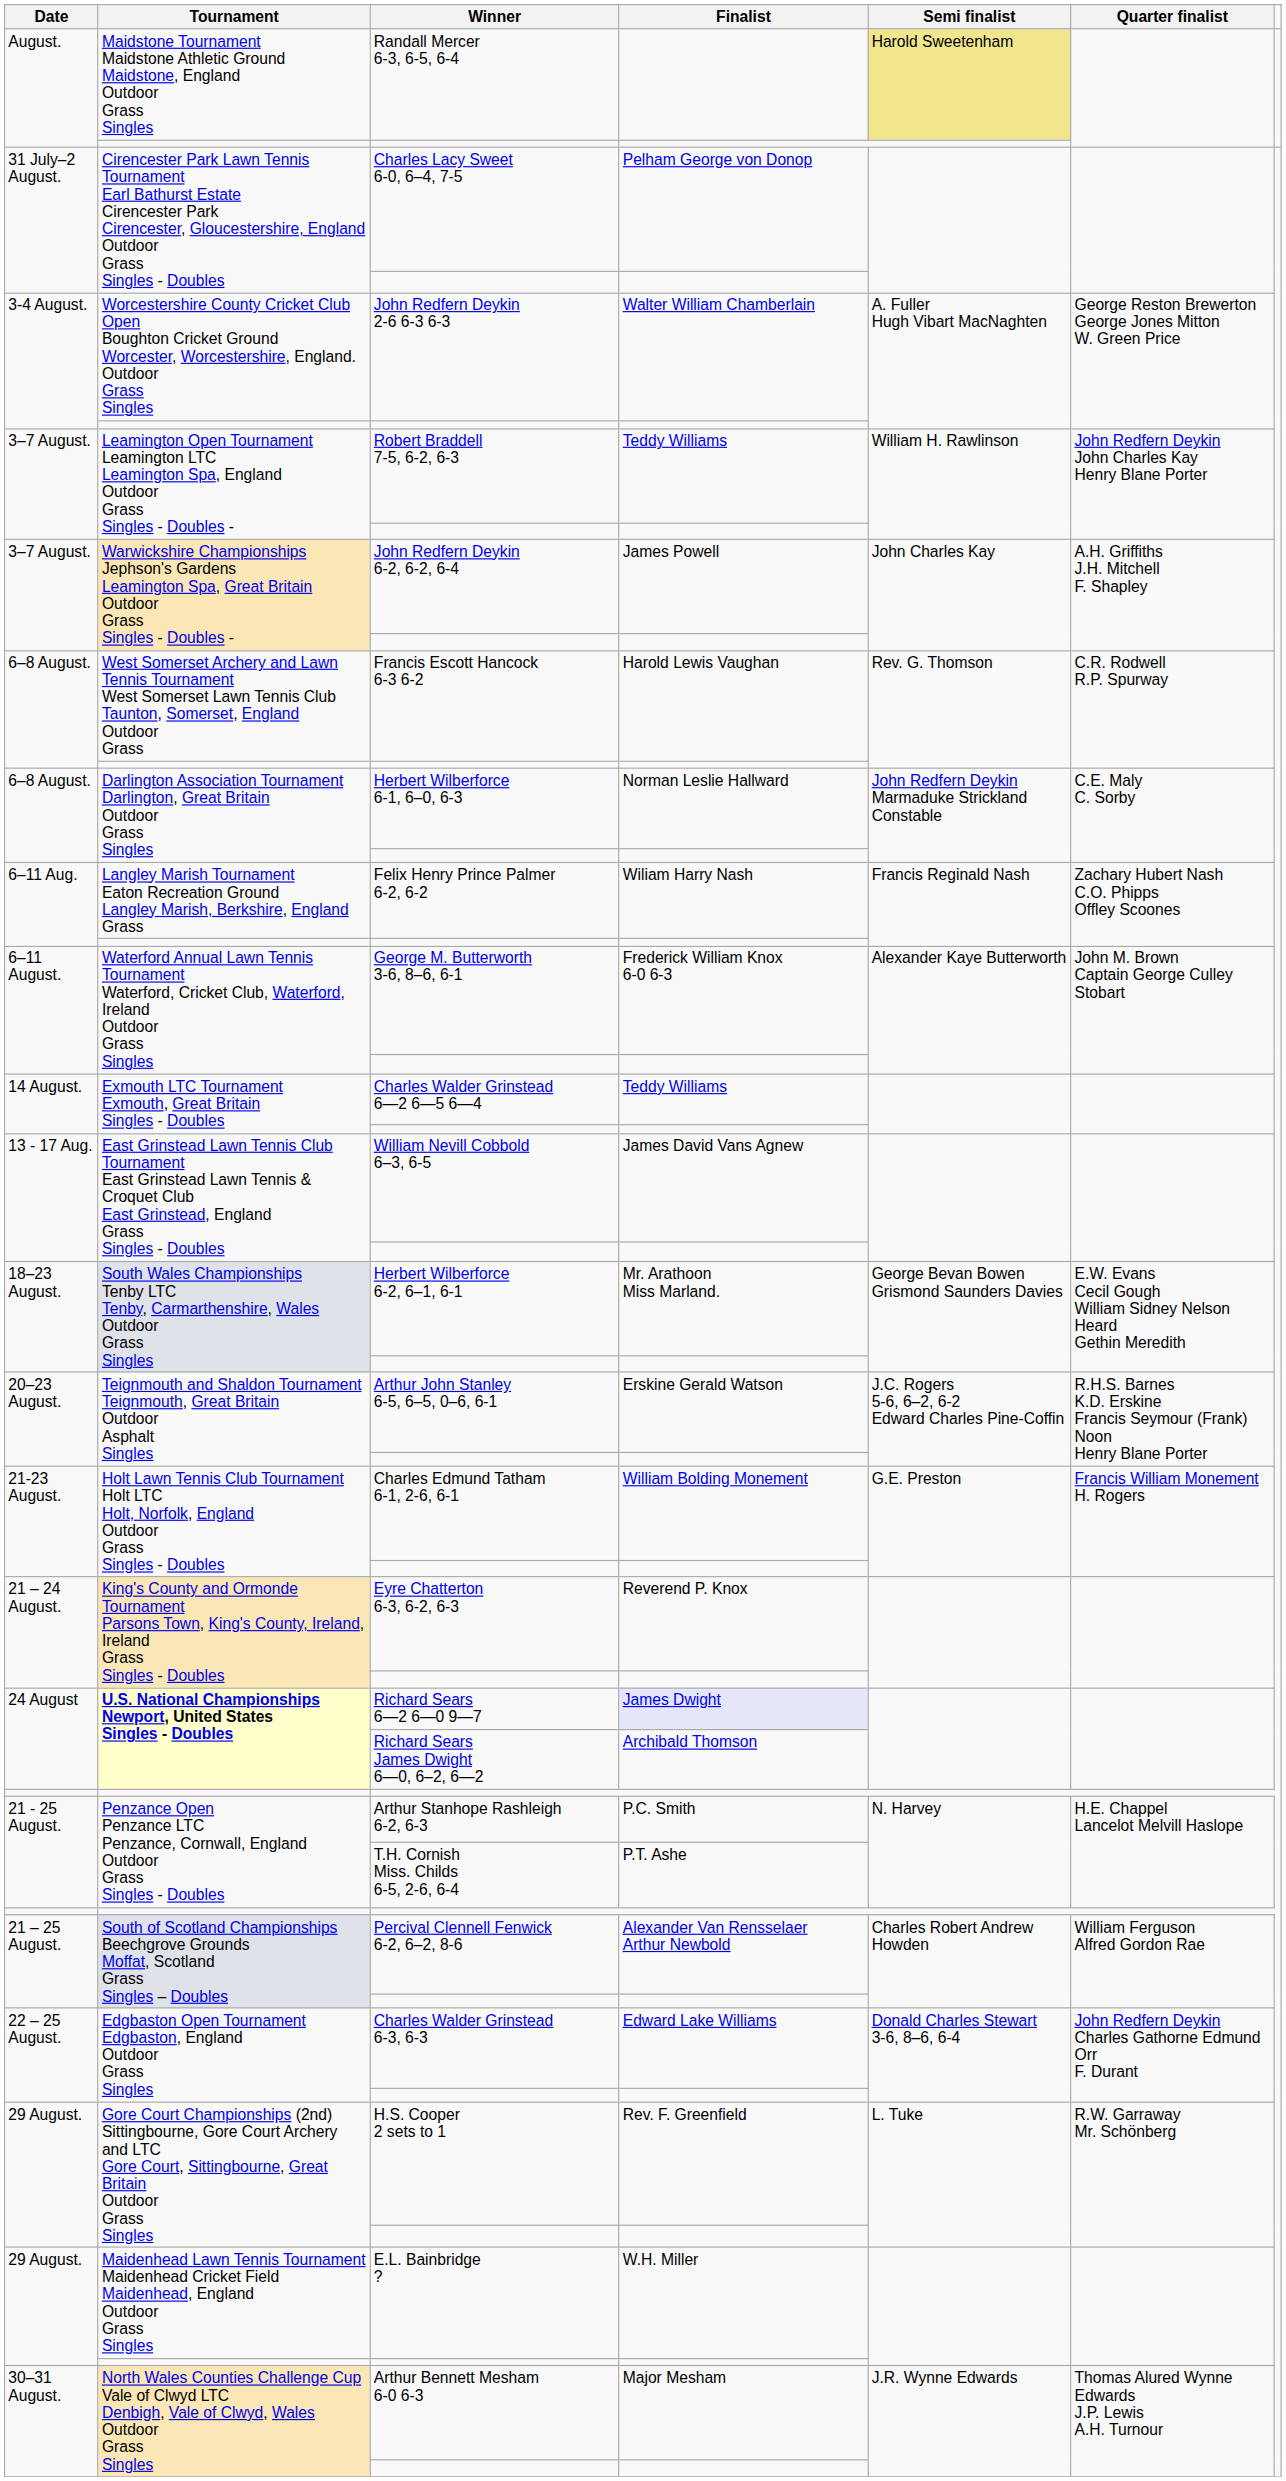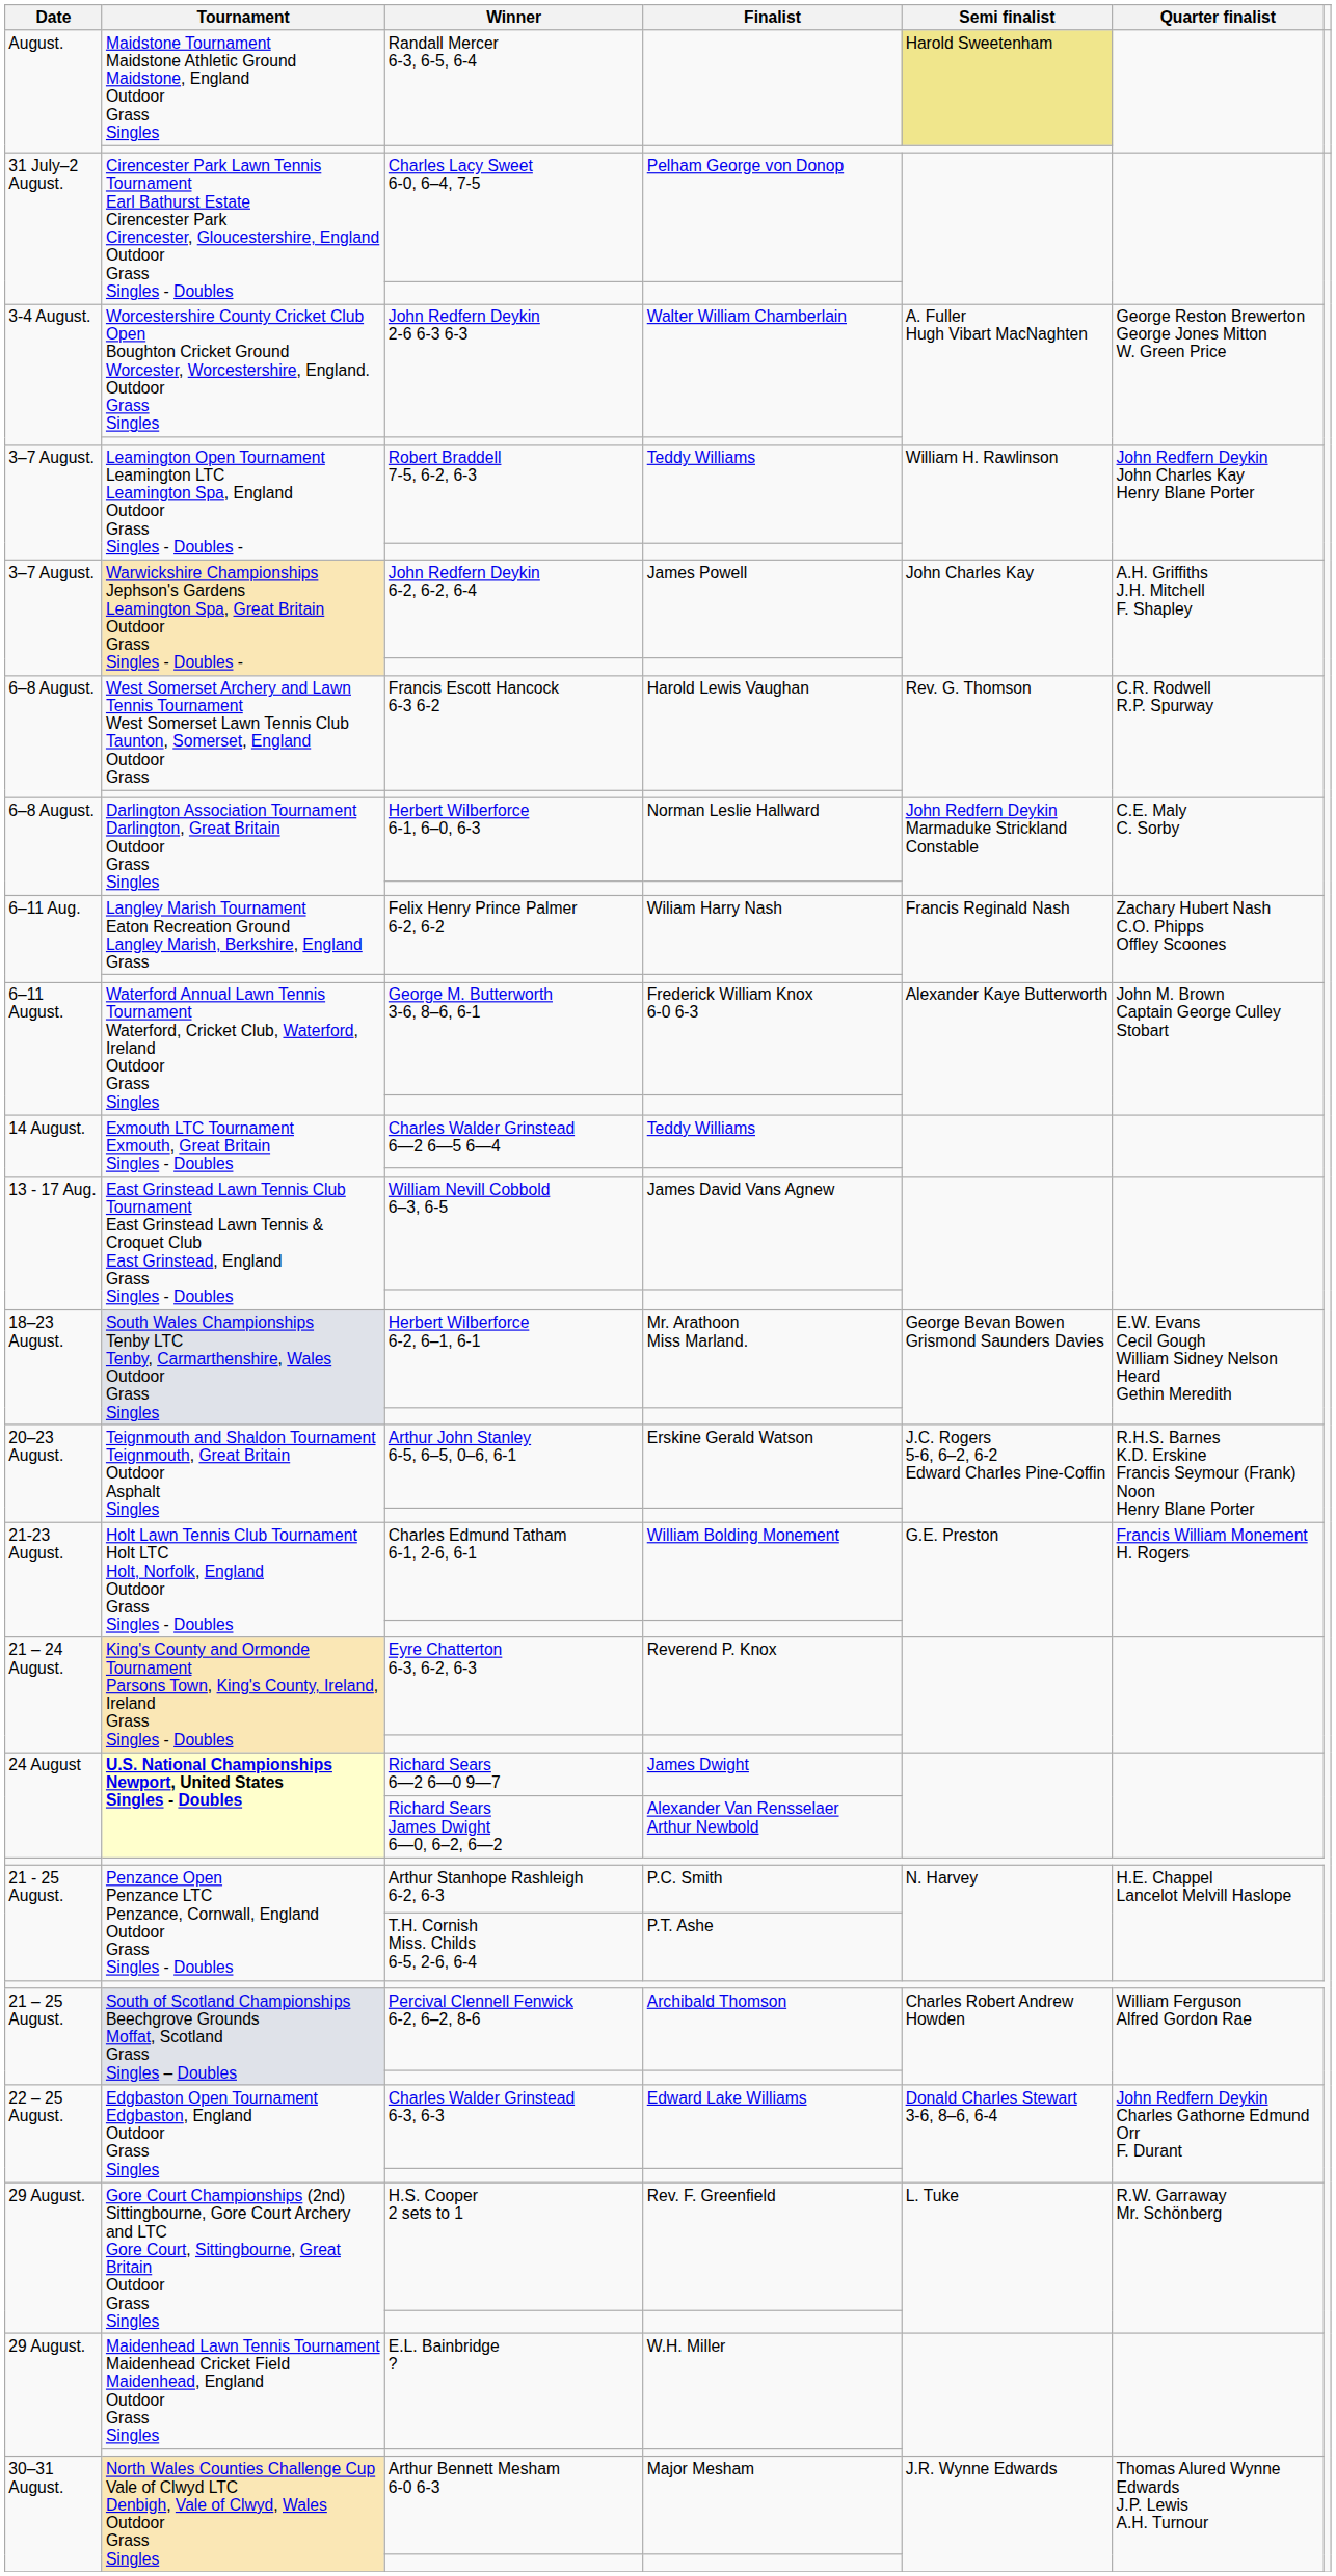 <table class="wikitable" style="font-size:85%;">
 <tr>
 <th width="75">Date</th>
 <th width="230">Tournament</th>
 <th width="210">Winner</th>
 <th width="210">Finalist</th>
 <th width="170">Semi finalist</th>
 <th width="170">Quarter finalist</th>
 </tr>
 <tr valign=top>
 <td rowspan=2>August.</td>
 <td><a href='#'>Maidstone Tournament</a> <br>Maidstone Athletic Ground<br><a href='#'>Maidstone</a>, England<br>Outdoor<br>Grass<br><a href='#'>Singles</a></td>
 <td> Randall Mercer<br>6-3, 6-5, 6-4</td>
 <td></td>
 <td style="background: khaki;"> Harold Sweetenham</td>
 <td rowspan=2></td>
 <td rowspan=2></td>
 </tr>
 <tr valign=top>
 <td></td>
 <td></td>
 </tr>
 <tr valign=top>
 <td rowspan=2>31 July–2 August.</td>
 <td rowspan=2><a href='#'>Cirencester Park Lawn Tennis Tournament</a><br><a href='#'>Earl Bathurst Estate</a><br>Cirencester Park<br><a href='#'>Cirencester</a>, <a href='#'>Gloucestershire, England</a><br>Outdoor<br>Grass<br><a href='#'>Singles</a> - <a href='#'>Doubles</a></td>
 <td> <a href='#'>Charles Lacy Sweet</a><br>6-0, 6–4, 7-5</td>
 <td> <a href='#'>Pelham George von Donop</a></td>
 <td rowspan=2></td>
 <td rowspan=2></td>
 </tr>
 <tr valign=top>
 <td></td>
 <td></td>
 </tr>
 <tr valign=top>
 <td rowspan=2>3-4 August.</td>
 <td><a href='#'>Worcestershire County Cricket Club Open</a> <br>Boughton Cricket Ground<br><a href='#'>Worcester</a>, <a href='#'>Worcestershire</a>, England.<br>Outdoor<br><a href='#'>Grass</a><br><a href='#'>Singles</a></td>
 <td> <a href='#'>John Redfern Deykin</a><br>2-6 6-3 6-3</td>
 <td> <a href='#'>Walter William Chamberlain</a></td>
 <td rowspan=2> A. Fuller <br> Hugh Vibart MacNaghten</td>
 <td rowspan=2> George Reston Brewerton <br> George Jones Mitton <br> W. Green Price</td>
 </tr>
 <tr valign=top>
 <td></td>
 <td></td>
 </tr>
 <tr valign=top>
 <td rowspan=2>3–7 August.</td>
 <td rowspan=2><a href='#'>Leamington Open Tournament</a> <br>Leamington LTC <br><a href='#'>Leamington Spa</a>, England<br>Outdoor<br>Grass<br><a href='#'>Singles</a> - <a href='#'>Doubles</a> -</td>
 <td> <a href='#'>Robert Braddell</a> <br>7-5, 6-2, 6-3</td>
 <td> <a href='#'>Teddy Williams</a> <br></td>
 <td rowspan=2> William H. Rawlinson</td>
 <td rowspan=2> <a href='#'>John Redfern Deykin</a> <br> John Charles Kay <br> Henry Blane Porter</td>
 </tr>
 <tr valign=top>
 <td></td>
 <td></td>
 </tr>
 <tr valign=top>
 <td rowspan=2>3–7 August.</td>
 <td style="background:#fae7b5" rowspan=2><a href='#'>Warwickshire Championships</a> <br>Jephson's Gardens<br><a href='#'>Leamington Spa</a>, <a href='#'>Great Britain</a><br>Outdoor<br>Grass<br><a href='#'>Singles</a> - <a href='#'>Doubles</a> -</td>
 <td> <a href='#'>John Redfern Deykin</a> <br> 6-2, 6-2, 6-4</td>
 <td>James Powell <br></td>
 <td rowspan=2> John Charles Kay</td>
 <td rowspan=2> A.H. Griffiths <br> J.H. Mitchell <br> F. Shapley</td>
 </tr>
 <tr valign=top>
 <td></td>
 <td></td>
 </tr>
 <tr valign=top>
 <td rowspan=2>6–8 August.</td>
 <td><a href='#'>West Somerset Archery and Lawn Tennis Tournament</a> <br>West Somerset Lawn Tennis Club<br><a href='#'>Taunton</a>, <a href='#'>Somerset</a>, <a href='#'>England</a><br>Outdoor<br>Grass</td>
 <td>  Francis Escott Hancock<br>6-3 6-2</td>
 <td> Harold Lewis Vaughan</td>
 <td rowspan=2> Rev. G. Thomson</td>
 <td rowspan=2> C.R. Rodwell<br> R.P. Spurway</td>
 </tr>
 <tr valign=top>
 <td></td>
 <td></td>
 </tr>
 <tr valign=top>
 <td rowspan=2>6–8 August.</td>
 <td rowspan=2><a href='#'>Darlington Association Tournament</a> <br> <a href='#'>Darlington</a>, <a href='#'>Great Britain</a><br>Outdoor<br>Grass<br><a href='#'>Singles</a></td>
 <td> <a href='#'>Herbert Wilberforce</a><br>6-1, 6–0, 6-3</td>
 <td> Norman Leslie Hallward<br></td>
 <td rowspan=2> <a href='#'>John Redfern Deykin</a> <br>  Marmaduke Strickland Constable</td>
 <td rowspan=2> C.E. Maly<br>  C. Sorby</td>
 </tr>
 <tr valign=top>
 <td></td>
 <td></td>
 </tr>
 <tr valign=top>
 <td rowspan=2>6–11 Aug.</td>
 <td><a href='#'>Langley Marish Tournament</a><br>Eaton Recreation Ground<br> <a href='#'>Langley Marish, Berkshire</a>, <a href='#'>England</a><br>Grass<br></td>
 <td> Felix Henry Prince Palmer<br>6-2, 6-2</td>
 <td> Wiliam Harry Nash</td>
 <td rowspan=2> Francis Reginald Nash</td>
 <td rowspan=2> Zachary Hubert Nash<br> C.O. Phipps<br> Offley Scoones</td>
 </tr>
 <tr valign=top>
 <td></td>
 <td></td>
 </tr>
 <tr valign=top>
 <td rowspan=2>6–11 August.</td>
 <td rowspan=2><a href='#'>Waterford Annual Lawn Tennis Tournament</a><br> Waterford, Cricket Club, <a href='#'>Waterford</a>, Ireland<br>Outdoor<br>Grass<br><a href='#'>Singles</a></td>
 <td> <a href='#'>George M. Butterworth</a><br>3-6, 8–6, 6-1</td>
 <td> Frederick William Knox<br>6-0 6-3</td>
 <td rowspan=2> Alexander Kaye Butterworth</td>
 <td rowspan=2> John M. Brown<br>  Captain George Culley Stobart</td>
 </tr>
 <tr valign=top>
 <td></td>
 <td></td>
 </tr>
 <tr valign=top>
 <td rowspan=2>14 August.</td>
 <td rowspan=2><a href='#'>Exmouth LTC Tournament</a><br><a href='#'>Exmouth</a>, <a href='#'>Great Britain</a><br><a href='#'>Singles</a> - <a href='#'>Doubles</a></td>
 <td> <a href='#'>Charles Walder Grinstead</a><br>6—2 6—5 6—4</td>
 <td> <a href='#'>Teddy Williams</a></td>
 <td rowspan=2></td>
 <td rowspan=2></td>
 </tr>
 <tr valign=top>
 <td></td>
 <td></td>
 </tr>
 <tr valign=top>
 <td rowspan=2>13 - 17 Aug.</td>
 <td rowspan=2><a href='#'>East Grinstead Lawn Tennis Club Tournament</a> <br>East Grinstead Lawn Tennis & Croquet Club<br><a href='#'>East Grinstead</a>, England<br>Grass <br><a href='#'>Singles</a> - <a href='#'>Doubles</a></td>
 <td> <a href='#'>William Nevill Cobbold</a> <br> 6–3, 6-5</td>
 <td> James David Vans Agnew</td>
 <td rowspan=2></td>
 <td rowspan=2></td>
 </tr>
 <tr valign=top>
 <td></td>
 <td></td>
 </tr>
 <tr valign=top>
 <td rowspan=2>18–23 August.</td>
 <td style="background:#dfe2e9" rowspan=2><a href='#'>South Wales Championships</a> <br>Tenby LTC<br><a href='#'>Tenby</a>, <a href='#'>Carmarthenshire</a>, <a href='#'>Wales</a><br>Outdoor<br>Grass<br><a href='#'>Singles</a></td>
 <td> <a href='#'>Herbert Wilberforce</a><br>6-2, 6–1, 6-1</td>
 <td> Mr.  Arathoon<br> Miss Marland.</td>
 <td rowspan=2> George Bevan Bowen<br> Grismond Saunders Davies</td>
 <td rowspan=2> E.W. Evans<br> Cecil Gough<br> William Sidney Nelson Heard<br> Gethin Meredith<br></td>
 </tr>
 <tr valign=top>
 <td></td>
 <td></td>
 </tr>
 <tr valign=top>
 <td rowspan=2>20–23 August.</td>
 <td rowspan=2><a href='#'>Teignmouth and Shaldon Tournament</a> <br> <a href='#'>Teignmouth</a>, <a href='#'>Great Britain</a><br>Outdoor<br>Asphalt<br><a href='#'>Singles</a></td>
 <td>  <a href='#'>Arthur John Stanley</a><br>6-5, 6–5, 0–6, 6-1</td>
 <td> Erskine Gerald Watson<br></td>
 <td rowspan=2> J.C. Rogers  <br>5-6, 6–2, 6-2<br>  Edward Charles Pine-Coffin</td>
 <td rowspan=2> R.H.S. Barnes<br>  K.D. Erskine<br>  Francis Seymour (Frank) Noon<br>  Henry Blane Porter</td>
 </tr>
 <tr valign=top>
 <td></td>
 <td></td>
 </tr>
 <tr valign=top>
 <td rowspan=2>21-23 August.</td>
 <td rowspan=2><a href='#'>Holt Lawn Tennis Club Tournament</a><br>Holt LTC<br><a href='#'>Holt, Norfolk</a>, <a href='#'>England</a><br>Outdoor<br>Grass<br><a href='#'>Singles</a> - <a href='#'>Doubles</a></td>
 <td> Charles Edmund Tatham<br>6-1, 2-6, 6-1</td>
 <td>  <a href='#'>William Bolding Monement</a></td>
 <td rowspan=2>  G.E. Preston</td>
 <td rowspan=2>  <a href='#'>Francis William Monement</a> <br>  H. Rogers</td>
 </tr>
 <tr valign=top>
 <td></td>
 <td></td>
 </tr>
 <tr valign=top>
 <td rowspan=2>21 – 24 August.</td>
 <td style="background:#fae7b5" rowspan=2><a href='#'>King's County and Ormonde Tournament</a><br><a href='#'>Parsons Town</a>, <a href='#'>King's County, Ireland</a>, Ireland<br>Grass<br><a href='#'>Singles</a> - <a href='#'>Doubles</a></td>
 <td> <a href='#'>Eyre Chatterton</a><br>6-3, 6-2, 6-3</td>
 <td> Reverend P. Knox</td>
 <td rowspan=2></td>
 <td rowspan=2></td>
 </tr>
 <tr valign=top>
 <td></td>
 <td></td>
 </tr>
 <tr valign=top>
 <td rowspan=2>24 August</td>
 <td style="background:#ffc;" rowspan=2><strong><a href='#'>U.S. National Championships</a><br><a href='#'>Newport</a>, United States<br><a href='#'>Singles</a> - <a href='#'>Doubles</a></strong></td>
 <td> <a href='#'>Richard Sears</a> <br>6—2 6—0 9—7</td>
-<td style="background: lavender;"> <a href='#'>James Dwight</a></td>
+<td> <a href='#'>James Dwight</a></td>
 <td rowspan=2></td>
 <td rowspan=2></td>
 </tr>
 <tr valign=top>
 <td> <a href='#'>Richard Sears</a><br> <a href='#'>James Dwight</a><br>6—0, 6–2, 6—2</td>
-<td> <a href='#'>Archibald Thomson</a></td>
+<td> <a href='#'>Alexander Van Rensselaer</a><br> <a href='#'>Arthur Newbold</a></td>
 </tr>
 <tr valign=top>
 <td></td>
 <td></td>
 </tr>
 <tr valign=top>
 <td rowspan=2>21 - 25 August.</td>
 <td rowspan=2><a href='#'>Penzance Open</a><br>Penzance LTC<br>Penzance, Cornwall, England<br>Outdoor<br>Grass<br><a href='#'>Singles</a> - <a href='#'>Doubles</a></td>
 <td> Arthur Stanhope Rashleigh<br>6-2, 6-3</td>
 <td> P.C. Smith</td>
 <td rowspan=2> N. Harvey <br></td>
 <td rowspan=2> H.E. Chappel <br> Lancelot Melvill Haslope</td>
 </tr>
 <tr valign=top>
 <td> T.H. Cornish<br> Miss. Childs<br>6-5, 2-6, 6-4</td>
 <td>  P.T. Ashe</td>
 </tr>
 <tr valign=top>
 <td></td>
 <td></td>
 </tr>
 <tr valign=top>
 <td rowspan=2>21 – 25 August.</td>
 <td style="background:#dfe2e9" rowspan=2><a href='#'>South of Scotland Championships</a><br>Beechgrove Grounds<br><a href='#'>Moffat</a>, Scotland<br>Grass<br><a href='#'>Singles</a> – <a href='#'>Doubles</a></td>
 <td> <a href='#'>Percival Clennell Fenwick</a><br>6-2, 6–2, 8-6</td>
-<td> <a href='#'>Alexander Van Rensselaer</a><br> <a href='#'>Arthur Newbold</a></td>
+<td> <a href='#'>Archibald Thomson</a></td>
 <td rowspan=2> Charles Robert Andrew Howden</td>
 <td rowspan=2> William Ferguson<br>   Alfred Gordon Rae <br></td>
 </tr>
 <tr valign=top>
 <td></td>
 <td></td>
 </tr>
 <tr valign=top>
 <td rowspan=2>22 – 25 August.</td>
 <td rowspan=2><a href='#'>Edgbaston Open Tournament</a><br> <a href='#'>Edgbaston</a>, England<br>Outdoor<br> Grass<br><a href='#'>Singles</a></td>
 <td> <a href='#'>Charles Walder Grinstead</a> <br>6-3, 6-3</td>
 <td> <a href='#'>Edward Lake Williams</a></td>
 <td rowspan=2> <a href='#'>Donald Charles Stewart</a><br>3-6, 8–6, 6-4<br></td>
 <td rowspan=2> <a href='#'>John Redfern Deykin</a><br> Charles Gathorne Edmund Orr <br> F. Durant</td>
 </tr>
 <tr valign=top>
 <td></td>
 <td></td>
 </tr>
 <tr valign=top>
 <td rowspan=2>29 August.</td>
 <td rowspan=2><a href='#'>Gore Court Championships</a> (2nd) <br>Sittingbourne, Gore Court Archery and LTC<br><a href='#'>Gore Court</a>, <a href='#'>Sittingbourne</a>, <a href='#'>Great Britain</a><br>Outdoor<br>Grass<br><a href='#'>Singles</a></td>
 <td> H.S. Cooper<br>2 sets to 1</td>
 <td> Rev. F. Greenfield</td>
 <td rowspan=2> L. Tuke<br></td>
 <td rowspan=2> R.W. Garraway<br> Mr. Schönberg<br></td>
 </tr>
 <tr valign=top>
 <td></td>
 <td></td>
 </tr>
 <tr valign=top>
 <td rowspan=2>29 August.</td>
 <td><a href='#'>Maidenhead Lawn Tennis Tournament</a><br>Maidenhead  Cricket Field <br><a href='#'>Maidenhead</a>, England<br>Outdoor<br>Grass<br><a href='#'>Singles</a></td>
 <td> E.L. Bainbridge<br>?</td>
 <td> W.H. Miller <br></td>
 <td rowspan=2><br></td>
 <td rowspan=2></td>
 </tr>
 <tr valign=top>
 <td></td>
 <td></td>
 </tr>
 <tr valign=top>
 <td rowspan=2>30–31 August.</td>
 <td style="background:#fae7b5" rowspan=2><a href='#'>North Wales Counties Challenge Cup</a><br>Vale of Clwyd LTC<br><a href='#'>Denbigh</a>, <a href='#'>Vale of Clwyd</a>, <a href='#'>Wales</a><br>Outdoor<br>Grass<br><a href='#'>Singles</a></td>
 <td> Arthur Bennett Mesham<br>6-0 6-3</td>
 <td> Major Mesham</td>
 <td rowspan=2> J.R. Wynne Edwards<br></td>
 <td rowspan=2> Thomas Alured Wynne Edwards<br> J.P. Lewis<br> A.H. Turnour</td>
 </tr>
 <tr valign=top>
 <td></td>
 <td></td>
 </tr>
 <tr valign=top>
 </tr>
 </table>
